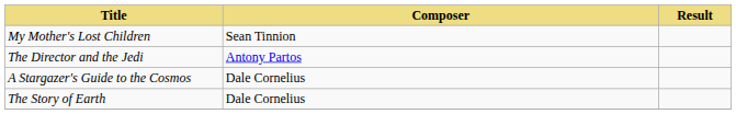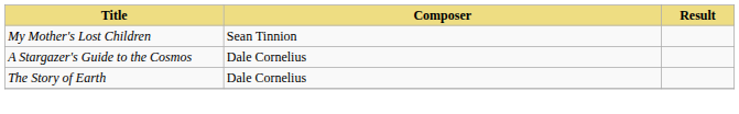 <table class="wikitable" width=100%>
 <tr>
 <th style="width:30%;background:#EEDD82;">Title</th>
 <th style="width:60%;background:#EEDD82;">Composer</th>
 <th style="width:10%;background:#EEDD82;">Result<br></th>
 </tr>
 <tr>
 <td><em>My Mother's Lost Children</em></td>
 <td>Sean Tinnion</td>
-<td></td>
-</tr>
-<tr>
-<td><em>The Director and the Jedi</em></td>
-<td><a href='#'>Antony Partos</a></td>
 <td></td>
 </tr>
 <tr>
 <td><em>A Stargazer's Guide to the Cosmos</em></td>
 <td>Dale Cornelius</td>
 <td></td>
 </tr>
 <tr>
 <td><em>The Story of Earth</em></td>
 <td>Dale Cornelius</td>
 <td></td>
 </tr>
 <tr>
 </tr>
 </table>
